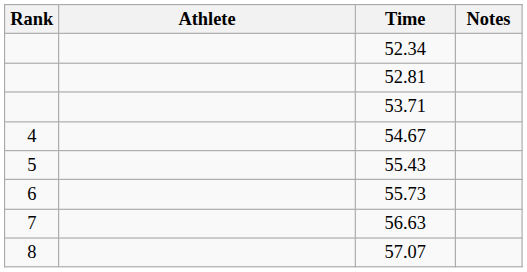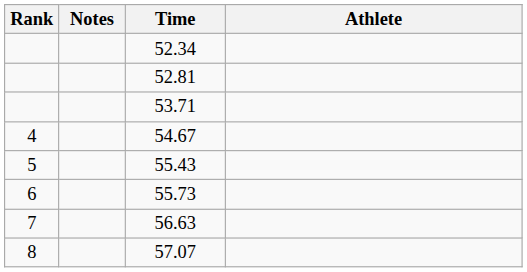 <table class="wikitable" style="text-align:center">
 <tr>
 <th width=40>Rank</th>
+<th width=50>Notes</th>
+<th width=80>Time</th>
 <th width=250>Athlete</th>
-<th width=80>Time</th>
-<th width=50>Notes</th>
 </tr>
 <tr>
 <td></td>
+<td></td>
+<td>52.34</td>
 <td align=left></td>
-<td>52.34</td>
-<td></td>
 </tr>
 <tr>
 <td></td>
+<td></td>
+<td>52.81</td>
 <td align=left></td>
-<td>52.81</td>
-<td></td>
 </tr>
 <tr>
 <td></td>
+<td></td>
+<td>53.71</td>
 <td align=left></td>
-<td>53.71</td>
-<td></td>
 </tr>
 <tr>
 <td>4</td>
+<td></td>
+<td>54.67</td>
 <td align=left></td>
-<td>54.67</td>
-<td></td>
 </tr>
 <tr>
 <td>5</td>
+<td></td>
+<td>55.43</td>
 <td align=left></td>
-<td>55.43</td>
-<td></td>
 </tr>
 <tr>
 <td>6</td>
+<td></td>
+<td>55.73</td>
 <td align=left></td>
-<td>55.73</td>
-<td></td>
 </tr>
 <tr>
 <td>7</td>
+<td></td>
+<td>56.63</td>
 <td align=left></td>
-<td>56.63</td>
-<td></td>
 </tr>
 <tr>
 <td>8</td>
+<td></td>
+<td>57.07</td>
 <td align=left></td>
-<td>57.07</td>
-<td></td>
 </tr>
 </table>
